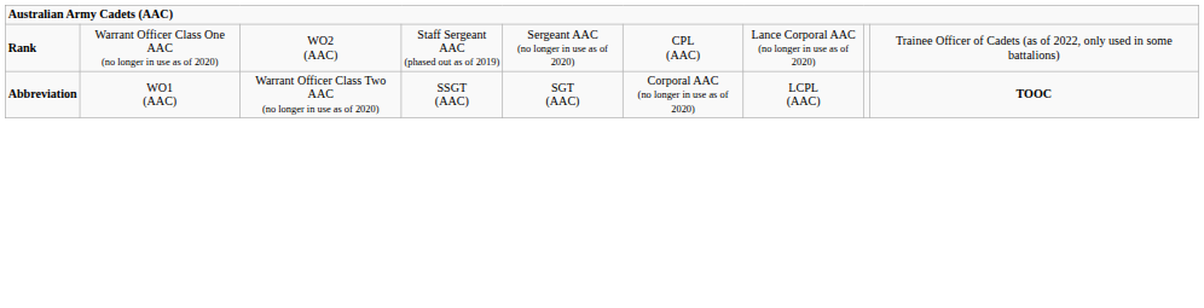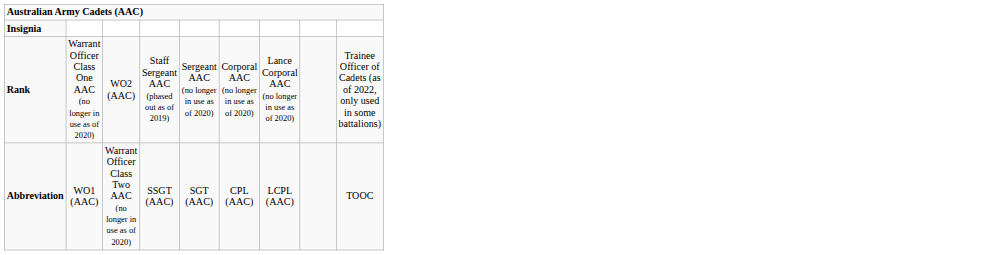 <table class="wikitable">
 <tr>
 <td colspan=9><strong>Australian Army Cadets (AAC)</strong></td>
+</tr>
+<tr>
+<td width="50" scope="col"><strong>Insignia</strong></td>
+<td align="center" width="50" style="background-color: #ffffff;"></td>
+<td align="center" width="50" style="background-color: #ffffff;"></td>
+<td align="center" width="50" style="background-color: #ffffff;"></td>
+<td align="center" width="50" style="background-color: #ffffff;"></td>
+<td align="center" width="50" style="background-color: #ffffff;"></td>
+<td align="center" width="50" style="background-color: #ffffff;"></td>
+<td align="center" width="50" style="background-color: #ffffff;"></td>
+<td align="center" width="50" style="background-color: #ffffff;"></td>
 </tr>
 <tr>
 <td scope="row"><strong>Rank</strong></td>
 <td align="center">Warrant Officer Class One AAC<br><small>(no longer in use as of 2020)</small></td>
 <td align="center">WO2<br>(AAC)</td>
 <td align="center">Staff Sergeant AAC<br><small>(phased out as of 2019)</small></td>
 <td align="center">Sergeant AAC<br><small>(no longer in use as of 2020)</small></td>
-<td align="center">CPL<br>(AAC)</td>
+<td align="center">Corporal AAC<br><small>(no longer in use as of 2020)</small></td>
 <td align="center">Lance Corporal AAC<br><small>(no longer in use as of 2020)</small></td>
 <td align="center"></td>
 <td align="center">Trainee Officer of Cadets (as of 2022, only used in some battalions)</td>
 </tr>
 <tr>
 <td scope="row"><strong>Abbreviation</strong></td>
 <td align="center">WO1<br>(AAC)</td>
 <td align="center">Warrant Officer Class Two AAC<br><small>(no longer in use as of 2020)</small></td>
 <td align="center">SSGT<br>(AAC)</td>
 <td align="center">SGT<br>(AAC)</td>
-<td align="center">Corporal AAC<br><small>(no longer in use as of 2020)</small></td>
+<td align="center">CPL<br>(AAC)</td>
 <td align="center">LCPL<br>(AAC)</td>
 <td align="center"></td>
-<td align="center"><strong>TOOC</strong></td>
+<td align="center">TOOC</td>
 </tr>
 </table>
